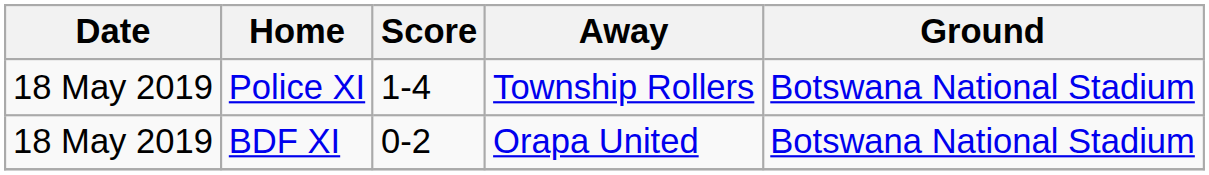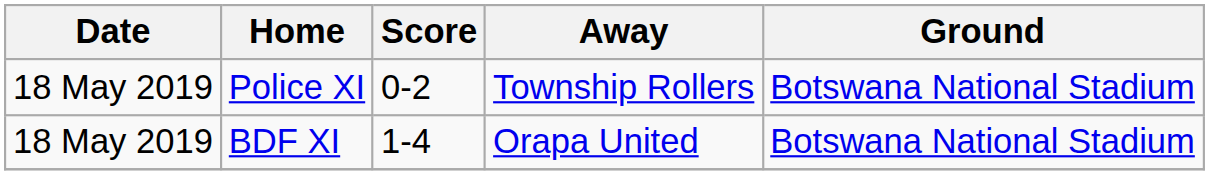 <table class="wikitable sortable">
 <tr>
 <th>Date</th>
 <th>Home</th>
 <th>Score</th>
 <th>Away</th>
 <th>Ground</th>
 </tr>
 <tr>
 <td>18 May 2019</td>
 <td><a href='#'>Police XI</a></td>
-<td>1-4</td>
+<td>0-2</td>
 <td><a href='#'>Township Rollers</a></td>
 <td><a href='#'>Botswana National Stadium</a></td>
 </tr>
 <tr>
 <td>18 May 2019</td>
 <td><a href='#'>BDF XI</a></td>
-<td>0-2</td>
+<td>1-4</td>
 <td><a href='#'>Orapa United</a></td>
 <td><a href='#'>Botswana National Stadium</a></td>
 </tr>
 <tr>
 </tr>
 </table>
